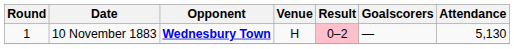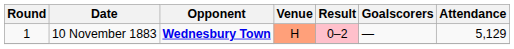 <table class="wikitable">
 <tr>
 <th>Round</th>
 <th>Date</th>
 <th>Opponent</th>
 <th>Venue</th>
 <th>Result</th>
 <th>Goalscorers</th>
 <th>Attendance</th>
 </tr>
 <tr>
 <td align="center">1</td>
 <td align="right">10 November 1883</td>
 <td><strong><a href='#'>Wednesbury Town</a></strong></td>
-<td align="center">H</td>
+<td align="center" style="background: lightsalmon;">H</td>
 <td align="center" bgcolor="Pink">0–2</td>
 <td>—</td>
-<td align="right">5,130</td>
+<td align="right">5,129</td>
 </tr>
 <tr>
 </tr>
 </table>
